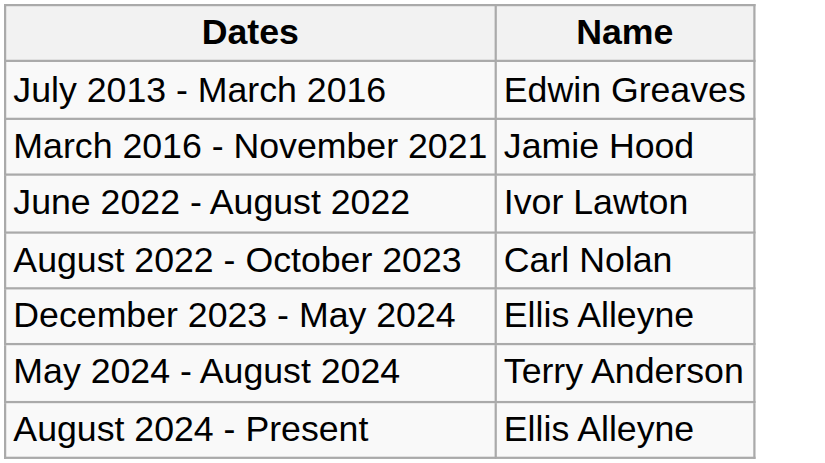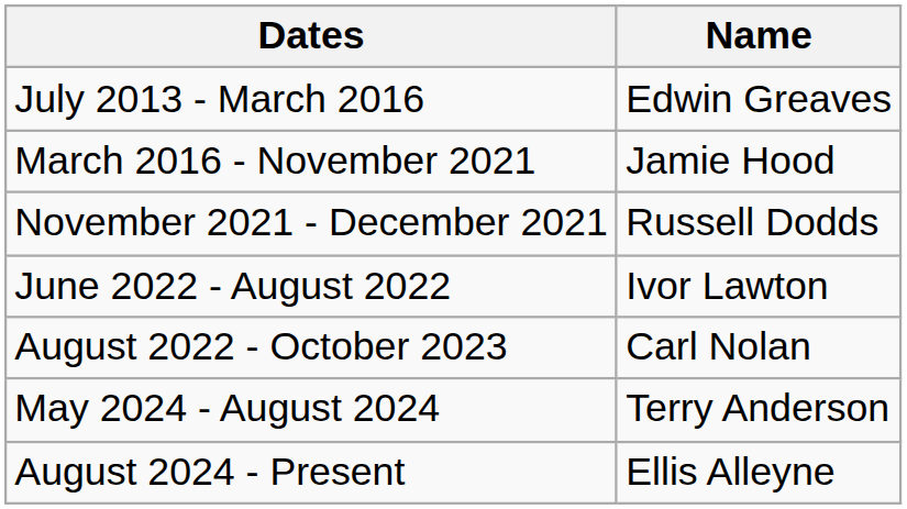 <table class="wikitable">
 <tr>
 <th>Dates</th>
 <th>Name</th>
 </tr>
 <tr>
 <td>July 2013 - March 2016</td>
 <td>Edwin Greaves</td>
 </tr>
 <tr>
 <td>March 2016 - November 2021</td>
 <td>Jamie Hood</td>
 </tr>
 <tr>
+<td>November 2021 - December 2021</td>
+<td>Russell Dodds</td>
+</tr>
+<tr>
 <td>June 2022 - August 2022</td>
 <td>Ivor Lawton</td>
 </tr>
 <tr>
 <td>August 2022 - October 2023</td>
 <td>Carl Nolan</td>
-</tr>
-<tr>
-<td>December 2023 - May 2024</td>
-<td>Ellis Alleyne</td>
 </tr>
 <tr>
 <td>May 2024 - August 2024</td>
 <td>Terry Anderson</td>
 </tr>
 <tr>
 <td>August 2024 - Present</td>
 <td>Ellis Alleyne</td>
 </tr>
 </table>
